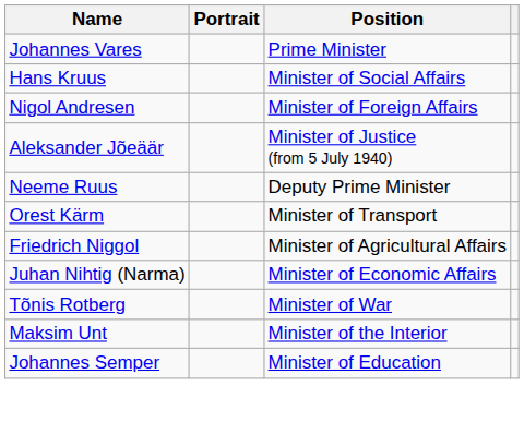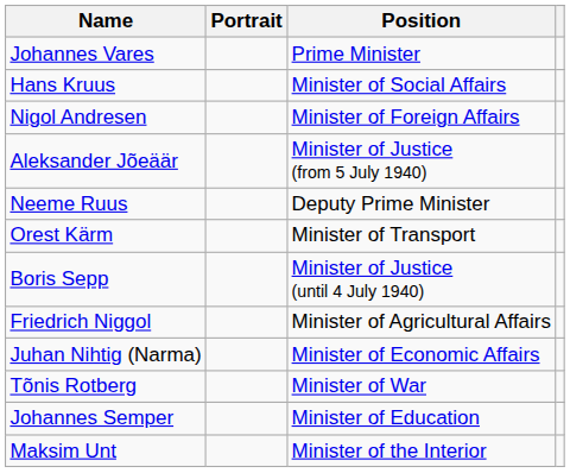 <table class="wikitable">
 <tr>
 <th>Name</th>
 <th>Portrait</th>
 <th>Position</th>
 <th></th>
 </tr>
 <tr>
 <td><a href='#'>Johannes Vares</a></td>
 <td></td>
 <td><a href='#'>Prime Minister</a></td>
 <td></td>
 </tr>
 <tr>
 <td><a href='#'>Hans Kruus</a></td>
 <td></td>
 <td><a href='#'>Minister of Social Affairs</a></td>
 <td></td>
 </tr>
 <tr>
 <td><a href='#'>Nigol Andresen</a></td>
 <td></td>
 <td><a href='#'>Minister of Foreign Affairs</a></td>
 <td></td>
 </tr>
 <tr>
 <td><a href='#'>Aleksander Jõeäär</a></td>
 <td></td>
 <td><a href='#'>Minister of Justice</a><br><small>(from 5 July 1940)</small></td>
 <td></td>
 </tr>
 <tr>
 <td><a href='#'>Neeme Ruus</a></td>
 <td></td>
 <td>Deputy Prime Minister</td>
 <td></td>
 </tr>
 <tr>
 <td><a href='#'>Orest Kärm</a></td>
 <td></td>
 <td>Minister of Transport</td>
 <td></td>
 </tr>
 <tr>
+<td><a href='#'>Boris Sepp</a></td>
+<td></td>
+<td><a href='#'>Minister of Justice</a><br><small>(until 4 July 1940)</small></td>
+<td></td>
+</tr>
+<tr>
 <td><a href='#'>Friedrich Niggol</a></td>
 <td></td>
 <td>Minister of Agricultural Affairs</td>
 <td></td>
 </tr>
 <tr>
 <td><a href='#'>Juhan Nihtig</a> (Narma)</td>
 <td></td>
 <td><a href='#'>Minister of Economic Affairs</a></td>
 <td></td>
 </tr>
 <tr>
 <td><a href='#'>Tõnis Rotberg</a></td>
 <td></td>
 <td><a href='#'>Minister of War</a></td>
 <td></td>
 </tr>
 <tr>
+<td><a href='#'>Johannes Semper</a></td>
+<td></td>
+<td><a href='#'>Minister of Education</a></td>
+<td></td>
+</tr>
+<tr>
 <td><a href='#'>Maksim Unt</a></td>
 <td></td>
 <td><a href='#'>Minister of the Interior</a></td>
 <td></td>
 </tr>
-<tr>
-<td><a href='#'>Johannes Semper</a></td>
-<td></td>
-<td><a href='#'>Minister of Education</a></td>
-<td></td>
-</tr>
 </table>
